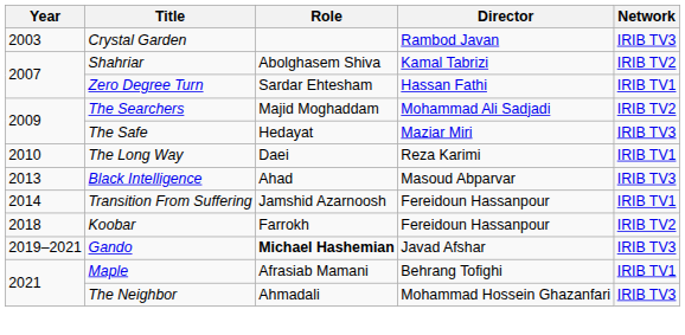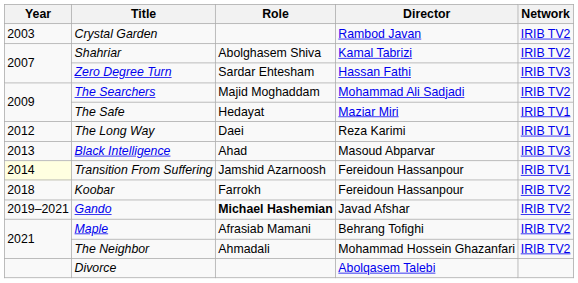 <table class="wikitable sortable">
 <tr>
 <th>Year</th>
 <th>Title</th>
 <th>Role</th>
 <th>Director</th>
 <th>Network</th>
 </tr>
 <tr>
 <td>2003</td>
 <td><em>Crystal Garden</em></td>
 <td></td>
 <td><a href='#'>Rambod Javan</a></td>
-<td><a href='#'>IRIB TV3</a></td>
+<td><a href='#'>IRIB TV2</a></td>
 </tr>
 <tr>
 <td rowspan="2">2007</td>
 <td><em>Shahriar</em></td>
 <td>Abolghasem Shiva</td>
 <td><a href='#'>Kamal Tabrizi</a></td>
 <td><a href='#'>IRIB TV2</a></td>
 </tr>
 <tr>
 <td><em><a href='#'>Zero Degree Turn</a></em></td>
 <td>Sardar Ehtesham</td>
 <td><a href='#'>Hassan Fathi</a></td>
-<td><a href='#'>IRIB TV1</a></td>
+<td><a href='#'>IRIB TV3</a></td>
 </tr>
 <tr>
 <td rowspan="2">2009</td>
 <td><a href='#'><em>The Searchers</em></a></td>
 <td>Majid Moghaddam</td>
 <td><a href='#'>Mohammad Ali Sadjadi</a></td>
 <td><a href='#'>IRIB TV2</a></td>
 </tr>
 <tr>
 <td><em>The Safe</em></td>
 <td>Hedayat</td>
 <td><a href='#'>Maziar Miri</a></td>
-<td><a href='#'>IRIB TV3</a></td>
+<td><a href='#'>IRIB TV1</a></td>
 </tr>
 <tr>
-<td>2010</td>
+<td>2012</td>
 <td><em>The Long Way</em></td>
 <td>Daei</td>
 <td>Reza Karimi</td>
 <td><a href='#'>IRIB TV1</a></td>
 </tr>
 <tr>
 <td>2013</td>
 <td><a href='#'><em>Black Intelligence</em></a></td>
 <td>Ahad</td>
 <td>Masoud Abparvar</td>
 <td><a href='#'>IRIB TV3</a></td>
 </tr>
 <tr>
-<td>2014</td>
+<td style="background: lightyellow;">2014</td>
 <td><em>Transition From Suffering</em></td>
 <td>Jamshid Azarnoosh</td>
 <td>Fereidoun Hassanpour</td>
 <td><a href='#'>IRIB TV1</a></td>
 </tr>
 <tr>
 <td>2018</td>
 <td><em>Koobar</em></td>
 <td>Farrokh</td>
 <td>Fereidoun Hassanpour</td>
 <td><a href='#'>IRIB TV2</a></td>
 </tr>
 <tr>
 <td>2019–2021</td>
 <td><a href='#'><em>Gando</em></a></td>
 <td><strong>Michael Hashemian</strong></td>
 <td>Javad Afshar</td>
-<td><a href='#'>IRIB TV3</a></td>
+<td><a href='#'>IRIB TV2</a></td>
 </tr>
 <tr>
 <td rowspan="2">2021</td>
 <td><em><a href='#'>Maple</a></em></td>
 <td>Afrasiab Mamani</td>
 <td>Behrang Tofighi</td>
-<td><a href='#'>IRIB TV1</a></td>
+<td><a href='#'>IRIB TV2</a></td>
 </tr>
 <tr>
 <td><em>The Neighbor</em></td>
 <td>Ahmadali</td>
 <td>Mohammad Hossein Ghazanfari</td>
-<td><a href='#'>IRIB TV3</a></td>
+<td><a href='#'>IRIB TV2</a></td>
+</tr>
+<tr>
+<td></td>
+<td><em>Divorce</em></td>
+<td></td>
+<td><a href='#'>Abolqasem Talebi</a></td>
+<td></td>
 </tr>
 </table>
